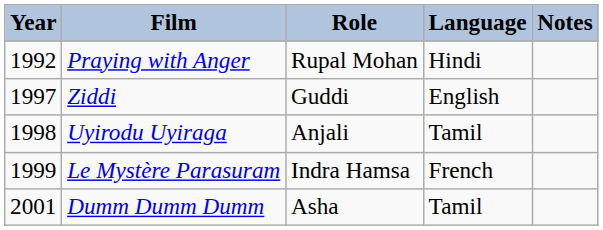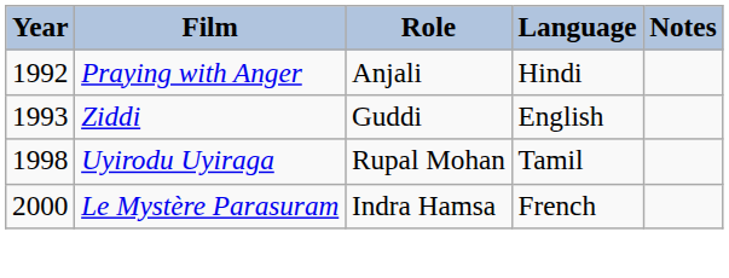 <table class="wikitable" style="font-size:100%" cellpadding="5">
 <tr style="text-align:center;">
 <th style="background:#B0C4DE;">Year</th>
 <th style="background:#B0C4DE;">Film</th>
 <th style="background:#B0C4DE;">Role</th>
 <th style="background:#B0C4DE;">Language</th>
 <th style="background:#B0C4DE;">Notes</th>
 </tr>
 <tr>
 <td rowspan="1">1992</td>
 <td><em><a href='#'>Praying with Anger</a></em></td>
-<td>Rupal Mohan</td>
+<td>Anjali</td>
 <td>Hindi</td>
 <td></td>
 </tr>
 <tr>
-<td rowspan="1">1997</td>
+<td rowspan="1">1993</td>
 <td><em><a href='#'>Ziddi</a></em></td>
 <td>Guddi</td>
 <td>English</td>
 <td></td>
 </tr>
 <tr>
 <td rowspan="1">1998</td>
 <td><em><a href='#'>Uyirodu Uyiraga</a></em></td>
-<td>Anjali</td>
+<td>Rupal Mohan</td>
 <td>Tamil</td>
 <td></td>
 </tr>
 <tr>
-<td>1999</td>
+<td>2000</td>
 <td><em><a href='#'>Le Mystère Parasuram</a></em></td>
 <td>Indra Hamsa</td>
 <td>French</td>
 <td></td>
 </tr>
-<tr>
-<td rowspan="1">2001</td>
-<td><em><a href='#'>Dumm Dumm Dumm</a></em></td>
-<td>Asha</td>
-<td>Tamil</td>
-<td></td>
-</tr>
 </table>
